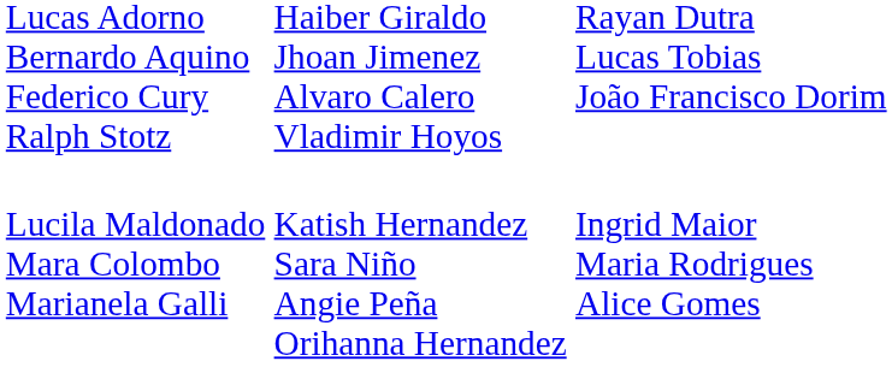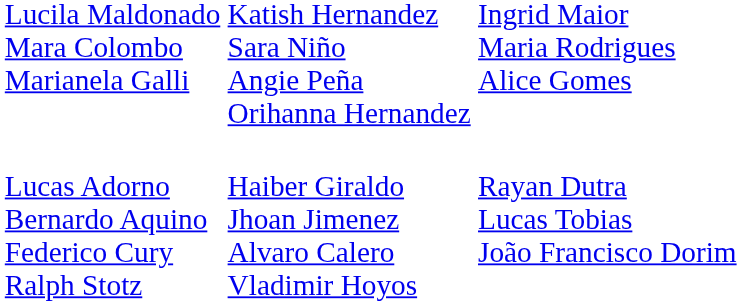 <table>
 <tr>
 <th scope=row style="text-align:left"></th>
 <td></td>
 <td></td>
 <td></td>
 </tr>
 <tr>
 <th scope=row style="text-align:left"></th>
 <td></td>
 <td></td>
 <td></td>
 </tr>
 <tr>
 <th scope=row style="text-align:left"></th>
+<td><br><a href='#'>Lucila Maldonado</a><br><a href='#'>Mara Colombo</a><br><a href='#'>Marianela Galli</a><br><br></td>
+<td><br><a href='#'>Katish Hernandez</a><br><a href='#'>Sara Niño</a><br><a href='#'>Angie Peña</a><br><a href='#'>Orihanna Hernandez</a></td>
+<td><br><a href='#'>Ingrid Maior</a><br><a href='#'>Maria Rodrigues</a><br><a href='#'>Alice Gomes</a><br><br></td>
+</tr>
+<tr>
+<th scope=row style="text-align:left"></th>
 <td><br><a href='#'>Lucas Adorno</a><br><a href='#'>Bernardo Aquino</a><br><a href='#'>Federico Cury</a><br><a href='#'>Ralph Stotz</a></td>
 <td><br><a href='#'>Haiber Giraldo</a><br><a href='#'>Jhoan Jimenez</a><br><a href='#'>Alvaro Calero</a><br><a href='#'>Vladimir Hoyos</a></td>
 <td><br><a href='#'>Rayan Dutra</a><br><a href='#'>Lucas Tobias</a><br><a href='#'>João Francisco Dorim</a><br><br></td>
-</tr>
-<tr>
-<th scope=row style="text-align:left"></th>
-<td><br><a href='#'>Lucila Maldonado</a><br><a href='#'>Mara Colombo</a><br><a href='#'>Marianela Galli</a><br><br></td>
-<td><br><a href='#'>Katish Hernandez</a><br><a href='#'>Sara Niño</a><br><a href='#'>Angie Peña</a><br><a href='#'>Orihanna Hernandez</a></td>
-<td><br><a href='#'>Ingrid Maior</a><br><a href='#'>Maria Rodrigues</a><br><a href='#'>Alice Gomes</a><br><br></td>
 </tr>
 <tr>
 <th scope=row style="text-align:left"></th>
 <td><br></td>
 <td><br></td>
 <td><br></td>
 </tr>
 <tr>
 <th scope=row style="text-align:left"></th>
 <td><br></td>
 <td><br></td>
 <td><br></td>
 </tr>
 <tr>
 <th scope=row style="text-align:left"></th>
 <td></td>
 <td></td>
 <td></td>
 </tr>
 <tr>
 <th scope=row style="text-align:left"></th>
 <td></td>
 <td></td>
 <td></td>
 </tr>
 <tr>
 <th scope=row style="text-align:left"></th>
 <td></td>
 <td></td>
 <td></td>
 </tr>
 <tr>
 <th scope=row style="text-align:left"></th>
 <td></td>
 <td></td>
 <td></td>
 </tr>
 </table>
